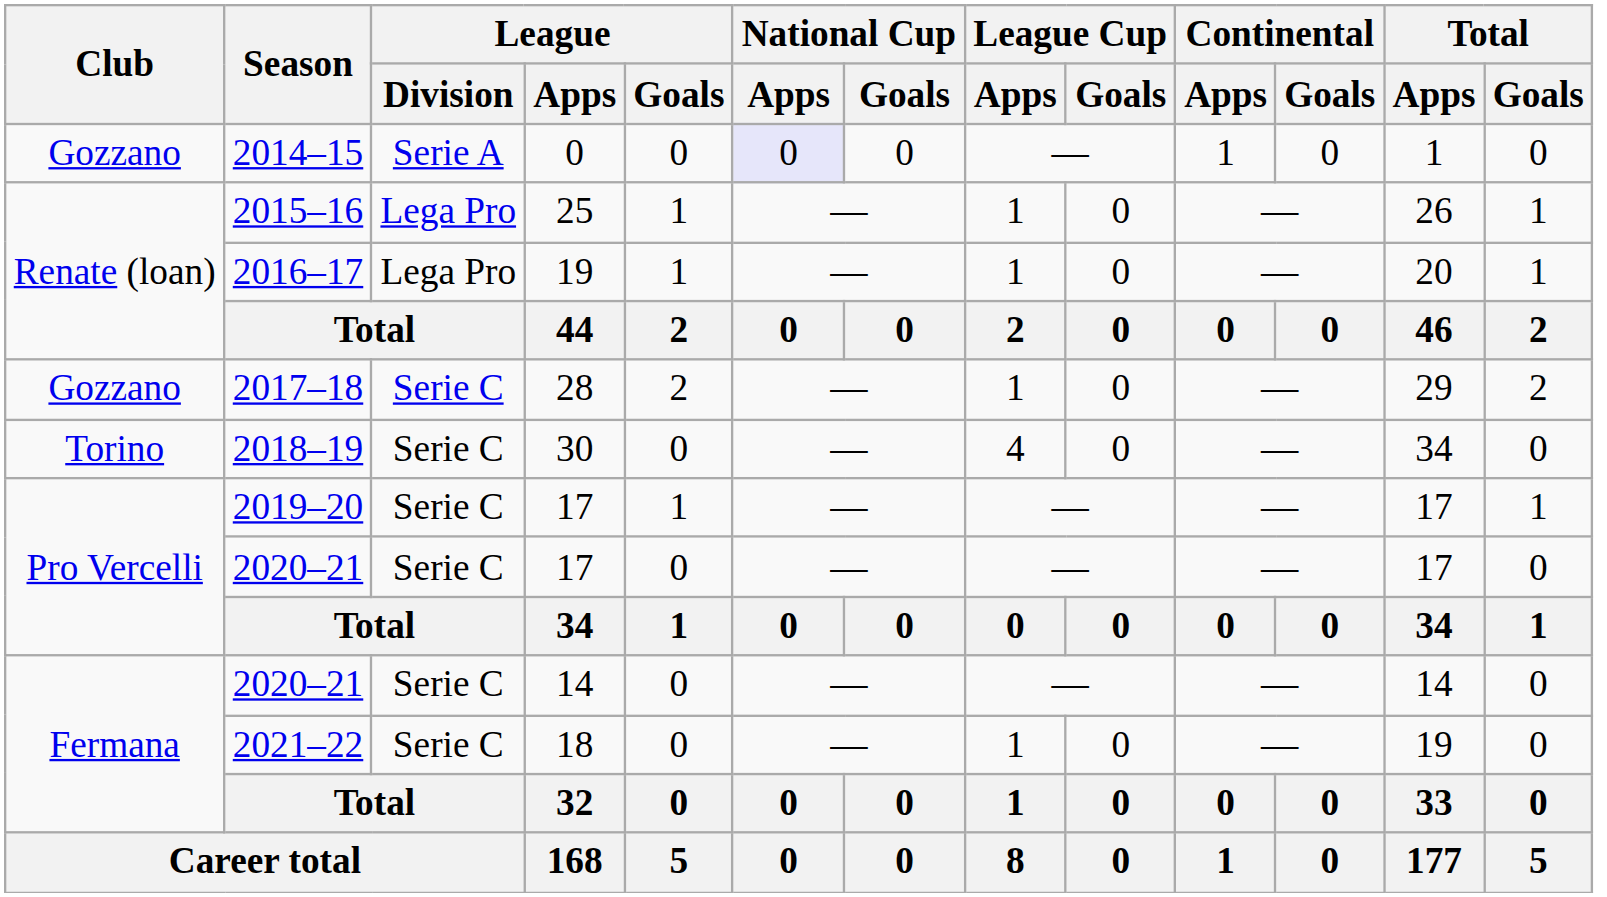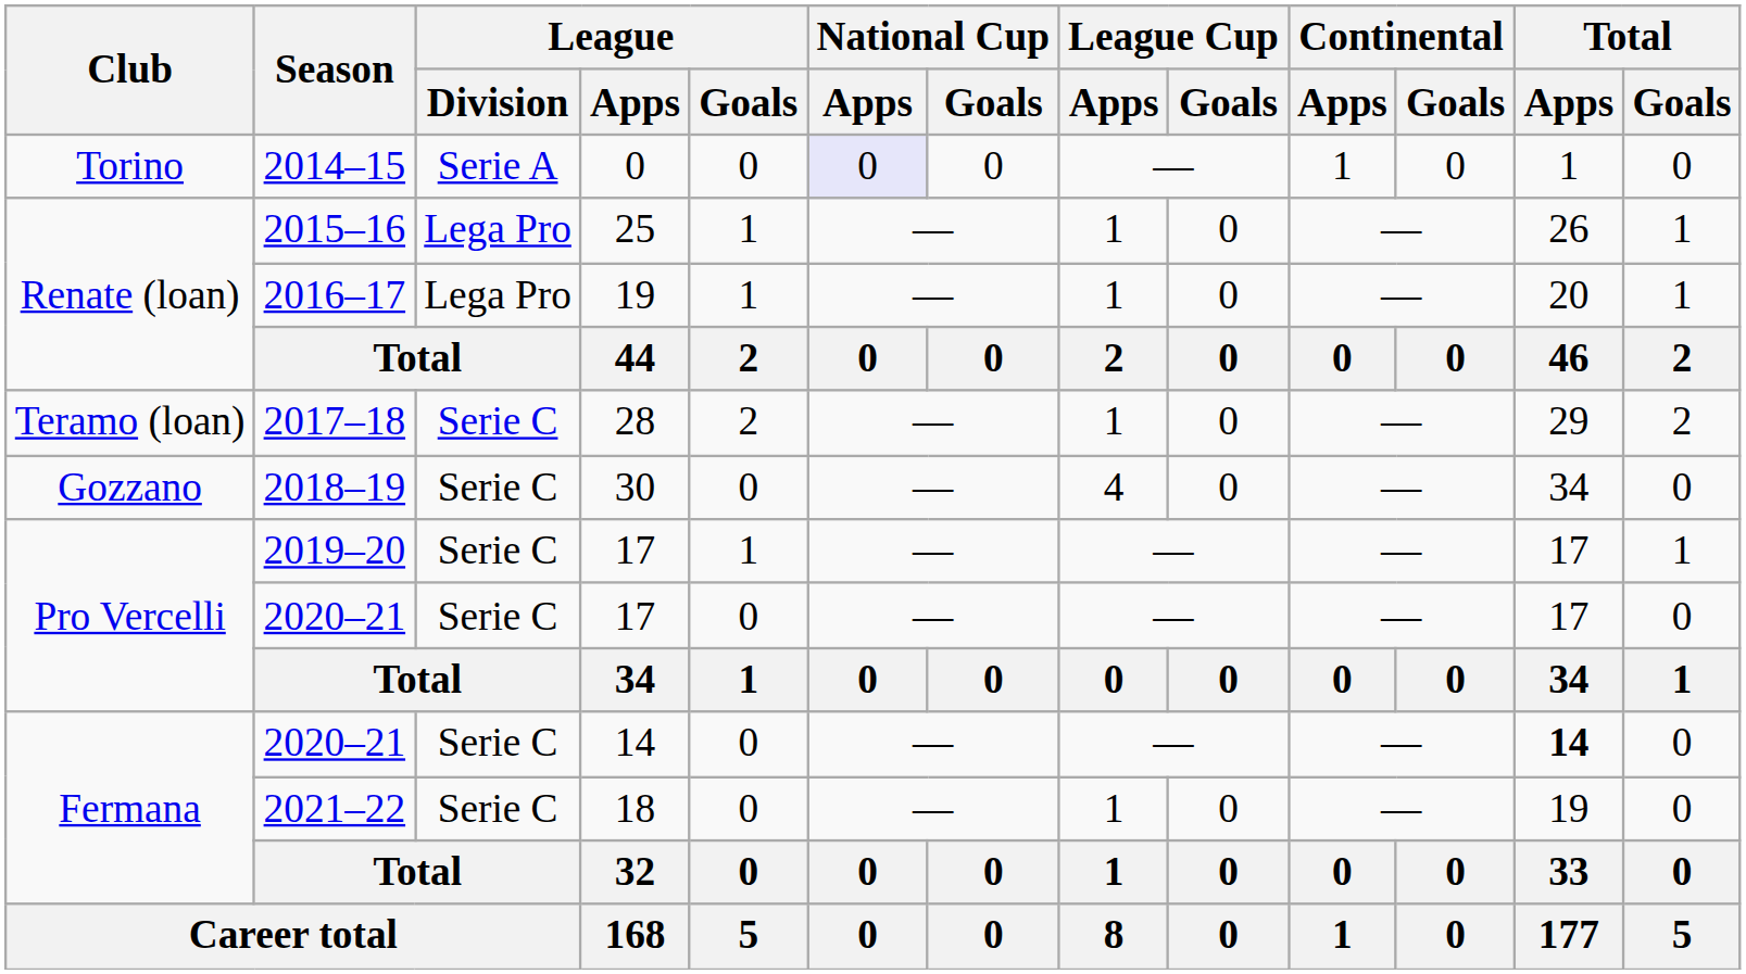 <table class="wikitable" style="text-align:center">
 <tr>
 <th rowspan="2">Club</th>
 <th rowspan="2">Season</th>
 <th colspan="3">League</th>
 <th colspan="2">National Cup</th>
 <th colspan="2">League Cup</th>
 <th colspan="2">Continental</th>
 <th colspan="2">Total</th>
 </tr>
 <tr>
 <th>Division</th>
 <th>Apps</th>
 <th>Goals</th>
 <th>Apps</th>
 <th>Goals</th>
 <th>Apps</th>
 <th>Goals</th>
 <th>Apps</th>
 <th>Goals</th>
 <th>Apps</th>
 <th>Goals</th>
 </tr>
 <tr>
-<td><a href='#'>Gozzano</a></td>
+<td><a href='#'>Torino</a></td>
 <td><a href='#'>2014–15</a></td>
 <td><a href='#'>Serie A</a></td>
 <td>0</td>
 <td>0</td>
 <td style="background: lavender;">0</td>
 <td>0</td>
 <td colspan="2">—</td>
 <td>1</td>
 <td>0</td>
 <td>1</td>
 <td>0</td>
 </tr>
 <tr>
 <td rowspan="3"><a href='#'>Renate</a> (loan)</td>
 <td><a href='#'>2015–16</a></td>
 <td><a href='#'>Lega Pro</a></td>
 <td>25</td>
 <td>1</td>
 <td colspan="2">—</td>
 <td>1</td>
 <td>0</td>
 <td colspan="2">—</td>
 <td>26</td>
 <td>1</td>
 </tr>
 <tr>
 <td><a href='#'>2016–17</a></td>
 <td>Lega Pro</td>
 <td>19</td>
 <td>1</td>
 <td colspan="2">—</td>
 <td>1</td>
 <td>0</td>
 <td colspan="2">—</td>
 <td>20</td>
 <td>1</td>
 </tr>
 <tr>
 <th colspan="2">Total</th>
 <th>44</th>
 <th>2</th>
 <th>0</th>
 <th>0</th>
 <th>2</th>
 <th>0</th>
 <th>0</th>
 <th>0</th>
 <th>46</th>
 <th>2</th>
 </tr>
 <tr>
-<td><a href='#'>Gozzano</a></td>
+<td><a href='#'>Teramo</a> (loan)</td>
 <td><a href='#'>2017–18</a></td>
 <td><a href='#'>Serie C</a></td>
 <td>28</td>
 <td>2</td>
 <td colspan="2">—</td>
 <td>1</td>
 <td>0</td>
 <td colspan="2">—</td>
 <td>29</td>
 <td>2</td>
 </tr>
 <tr>
-<td><a href='#'>Torino</a></td>
+<td><a href='#'>Gozzano</a></td>
 <td><a href='#'>2018–19</a></td>
 <td>Serie C</td>
 <td>30</td>
 <td>0</td>
 <td colspan="2">—</td>
 <td>4</td>
 <td>0</td>
 <td colspan="2">—</td>
 <td>34</td>
 <td>0</td>
 </tr>
 <tr>
 <td rowspan="3"><a href='#'>Pro Vercelli</a></td>
 <td><a href='#'>2019–20</a></td>
 <td>Serie C</td>
 <td>17</td>
 <td>1</td>
 <td colspan="2">—</td>
 <td colspan="2">—</td>
 <td colspan="2">—</td>
 <td>17</td>
 <td>1</td>
 </tr>
 <tr>
 <td><a href='#'>2020–21</a></td>
 <td>Serie C</td>
 <td>17</td>
 <td>0</td>
 <td colspan="2">—</td>
 <td colspan="2">—</td>
 <td colspan="2">—</td>
 <td>17</td>
 <td>0</td>
 </tr>
 <tr>
 <th colspan="2">Total</th>
 <th>34</th>
 <th>1</th>
 <th>0</th>
 <th>0</th>
 <th>0</th>
 <th>0</th>
 <th>0</th>
 <th>0</th>
 <th>34</th>
 <th>1</th>
 </tr>
 <tr>
 <td rowspan="3"><a href='#'>Fermana</a></td>
 <td><a href='#'>2020–21</a></td>
 <td>Serie C</td>
 <td>14</td>
 <td>0</td>
 <td colspan="2">—</td>
 <td colspan="2">—</td>
 <td colspan="2">—</td>
-<td>14</td>
+<td><strong>14</strong></td>
 <td>0</td>
 </tr>
 <tr>
 <td><a href='#'>2021–22</a></td>
 <td>Serie C</td>
 <td>18</td>
 <td>0</td>
 <td colspan="2">—</td>
 <td>1</td>
 <td>0</td>
 <td colspan="2">—</td>
 <td>19</td>
 <td>0</td>
 </tr>
 <tr>
 <th colspan="2">Total</th>
 <th>32</th>
 <th>0</th>
 <th>0</th>
 <th>0</th>
 <th>1</th>
 <th>0</th>
 <th>0</th>
 <th>0</th>
 <th>33</th>
 <th>0</th>
 </tr>
 <tr>
 <th colspan="3">Career total</th>
 <th>168</th>
 <th>5</th>
 <th>0</th>
 <th>0</th>
 <th>8</th>
 <th>0</th>
 <th>1</th>
 <th>0</th>
 <th>177</th>
 <th>5</th>
 </tr>
 </table>
